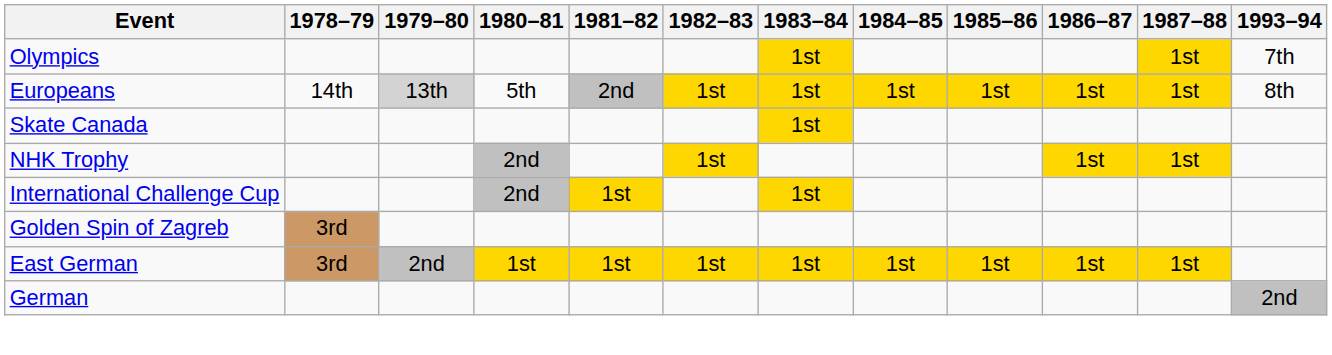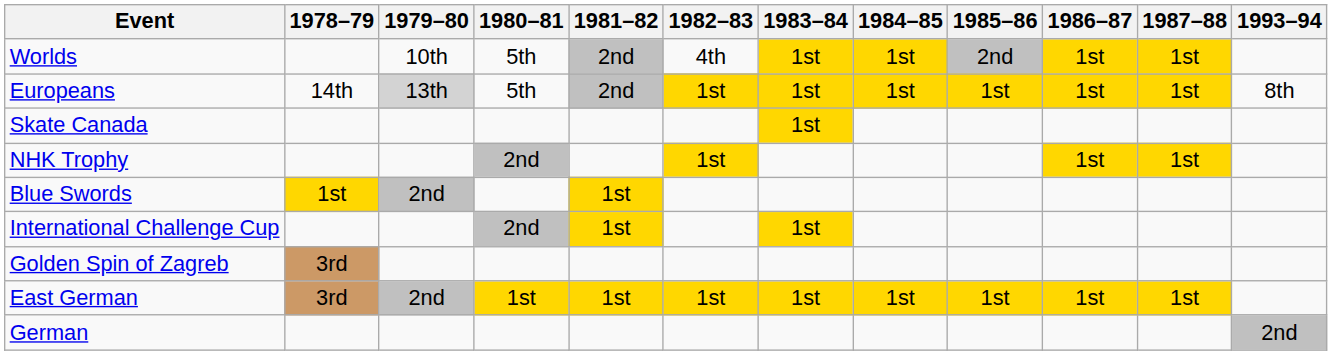 <table class="wikitable" style="text-align:center">
 <tr>
 <th>Event</th>
 <th>1978–79</th>
 <th>1979–80</th>
 <th>1980–81</th>
 <th>1981–82</th>
 <th>1982–83</th>
 <th>1983–84</th>
 <th>1984–85</th>
 <th>1985–86</th>
 <th>1986–87</th>
 <th>1987–88</th>
 <th>1993–94</th>
 </tr>
 <tr>
-<td align=left><a href='#'>Olympics</a></td>
+<td align=left><a href='#'>Worlds</a></td>
 <td></td>
-<td></td>
-<td></td>
-<td></td>
-<td></td>
+<td>10th</td>
+<td>5th</td>
+<td bgcolor=silver>2nd</td>
+<td>4th</td>
+<td bgcolor=gold>1st</td>
+<td bgcolor=gold>1st</td>
+<td bgcolor=silver>2nd</td>
+<td bgcolor=gold>1st</td>
 <td bgcolor=gold>1st</td>
 <td></td>
-<td></td>
-<td></td>
-<td bgcolor=gold>1st</td>
-<td>7th</td>
 </tr>
 <tr>
 <td align=left><a href='#'>Europeans</a></td>
 <td>14th</td>
 <td style="background: lightgrey;">13th</td>
 <td>5th</td>
 <td bgcolor=silver>2nd</td>
 <td bgcolor=gold>1st</td>
 <td bgcolor=gold>1st</td>
 <td bgcolor=gold>1st</td>
 <td bgcolor=gold>1st</td>
 <td bgcolor=gold>1st</td>
 <td bgcolor=gold>1st</td>
 <td>8th</td>
 </tr>
 <tr>
 <td align=left><a href='#'>Skate Canada</a></td>
 <td></td>
 <td></td>
 <td></td>
 <td></td>
 <td></td>
 <td bgcolor=gold>1st</td>
 <td></td>
 <td></td>
 <td></td>
 <td></td>
 <td></td>
 </tr>
 <tr>
 <td align=left><a href='#'>NHK Trophy</a></td>
 <td></td>
 <td></td>
 <td bgcolor=silver>2nd</td>
 <td></td>
 <td bgcolor=gold>1st</td>
 <td></td>
 <td></td>
 <td></td>
 <td bgcolor=gold>1st</td>
 <td bgcolor=gold>1st</td>
+<td></td>
+</tr>
+<tr>
+<td align=left><a href='#'>Blue Swords</a></td>
+<td bgcolor=gold>1st</td>
+<td bgcolor=silver>2nd</td>
+<td></td>
+<td bgcolor=gold>1st</td>
+<td></td>
+<td></td>
+<td></td>
+<td></td>
+<td></td>
+<td></td>
 <td></td>
 </tr>
 <tr>
 <td align=left><a href='#'>International Challenge Cup</a></td>
 <td></td>
 <td></td>
 <td bgcolor=silver>2nd</td>
 <td bgcolor=gold>1st</td>
 <td></td>
 <td bgcolor=gold>1st</td>
 <td></td>
 <td></td>
 <td></td>
 <td></td>
 <td></td>
 </tr>
 <tr>
 <td align=left><a href='#'>Golden Spin of Zagreb</a></td>
 <td bgcolor=cc9966>3rd</td>
 <td></td>
 <td></td>
 <td></td>
 <td></td>
 <td></td>
 <td></td>
 <td></td>
 <td></td>
 <td></td>
 <td></td>
 </tr>
 <tr>
 <td align=left><a href='#'>East German</a></td>
 <td bgcolor=cc9966>3rd</td>
 <td bgcolor=silver>2nd</td>
 <td bgcolor=gold>1st</td>
 <td bgcolor=gold>1st</td>
 <td bgcolor=gold>1st</td>
 <td bgcolor=gold>1st</td>
 <td bgcolor=gold>1st</td>
 <td bgcolor=gold>1st</td>
 <td bgcolor=gold>1st</td>
 <td bgcolor=gold>1st</td>
 <td></td>
 </tr>
 <tr>
 <td align=left><a href='#'>German</a></td>
 <td></td>
 <td></td>
 <td></td>
 <td></td>
 <td></td>
 <td></td>
 <td></td>
 <td></td>
 <td></td>
 <td></td>
 <td bgcolor=silver>2nd</td>
 </tr>
 </table>
